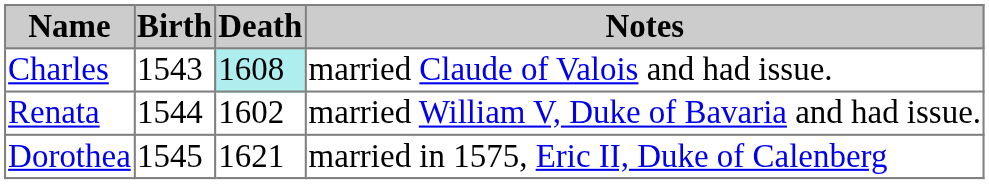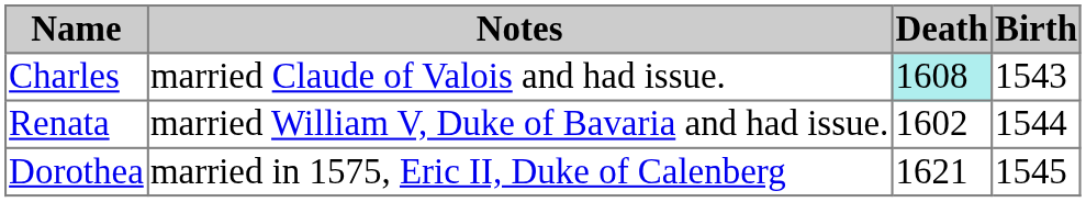 <table border=1 style="border-collapse: collapse;">
 <tr bgcolor=cccccc>
 <th>Name</th>
+<th>Notes</th>
+<th>Death</th>
 <th>Birth</th>
-<th>Death</th>
-<th>Notes</th>
 </tr>
 <tr>
 <td><a href='#'>Charles</a></td>
+<td>married <a href='#'>Claude of Valois</a> and had issue.</td>
+<td style="background: paleturquoise;">1608</td>
 <td>1543</td>
-<td style="background: paleturquoise;">1608</td>
-<td>married <a href='#'>Claude of Valois</a> and had issue.</td>
 </tr>
 <tr>
 <td><a href='#'>Renata</a></td>
+<td>married <a href='#'>William V, Duke of Bavaria</a> and had issue.</td>
+<td>1602</td>
 <td>1544</td>
-<td>1602</td>
-<td>married <a href='#'>William V, Duke of Bavaria</a> and had issue.</td>
 </tr>
 <tr>
 <td><a href='#'>Dorothea</a></td>
+<td>married in 1575, <a href='#'>Eric II, Duke of Calenberg</a></td>
+<td>1621</td>
 <td>1545</td>
-<td>1621</td>
-<td>married in 1575, <a href='#'>Eric II, Duke of Calenberg</a></td>
 </tr>
 </table>
